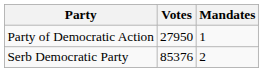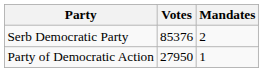 <table class="wikitable" style ="text-align: left">
 <tr>
 <th>Party</th>
 <th>Votes</th>
 <th>Mandates</th>
 </tr>
 <tr>
+<td>Serb Democratic Party</td>
+<td>85376</td>
+<td>2</td>
+</tr>
+<tr>
 <td>Party of Democratic Action</td>
 <td>27950</td>
 <td>1</td>
 </tr>
-<tr>
-<td>Serb Democratic Party</td>
-<td>85376</td>
-<td>2</td>
-</tr>
 </table>
